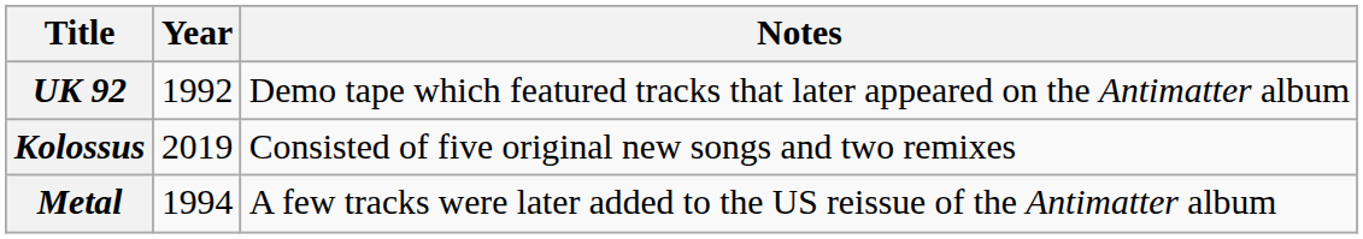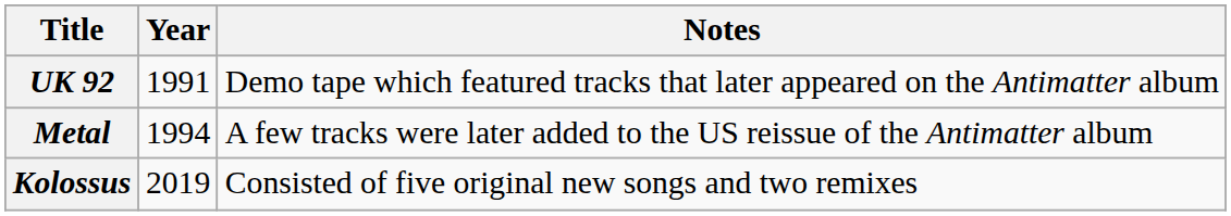 <table class="wikitable plainrowheaders">
 <tr>
 <th scope="col">Title</th>
 <th scope="col">Year</th>
 <th scope="col">Notes</th>
 </tr>
 <tr>
 <th scope="row"><em>UK 92</em></th>
-<td>1992</td>
+<td>1991</td>
 <td>Demo tape which featured tracks that later appeared on the <em>Antimatter</em> album</td>
+</tr>
+<tr>
+<th scope="row"><em>Metal</em></th>
+<td>1994</td>
+<td>A few tracks were later added to the US reissue of the <em>Antimatter</em> album</td>
 </tr>
 <tr>
 <th scope="row"><em>Kolossus</em></th>
 <td>2019</td>
 <td>Consisted of five original new songs and two remixes</td>
 </tr>
-<tr>
-<th scope="row"><em>Metal</em></th>
-<td>1994</td>
-<td>A few tracks were later added to the US reissue of the <em>Antimatter</em> album</td>
-</tr>
 </table>
